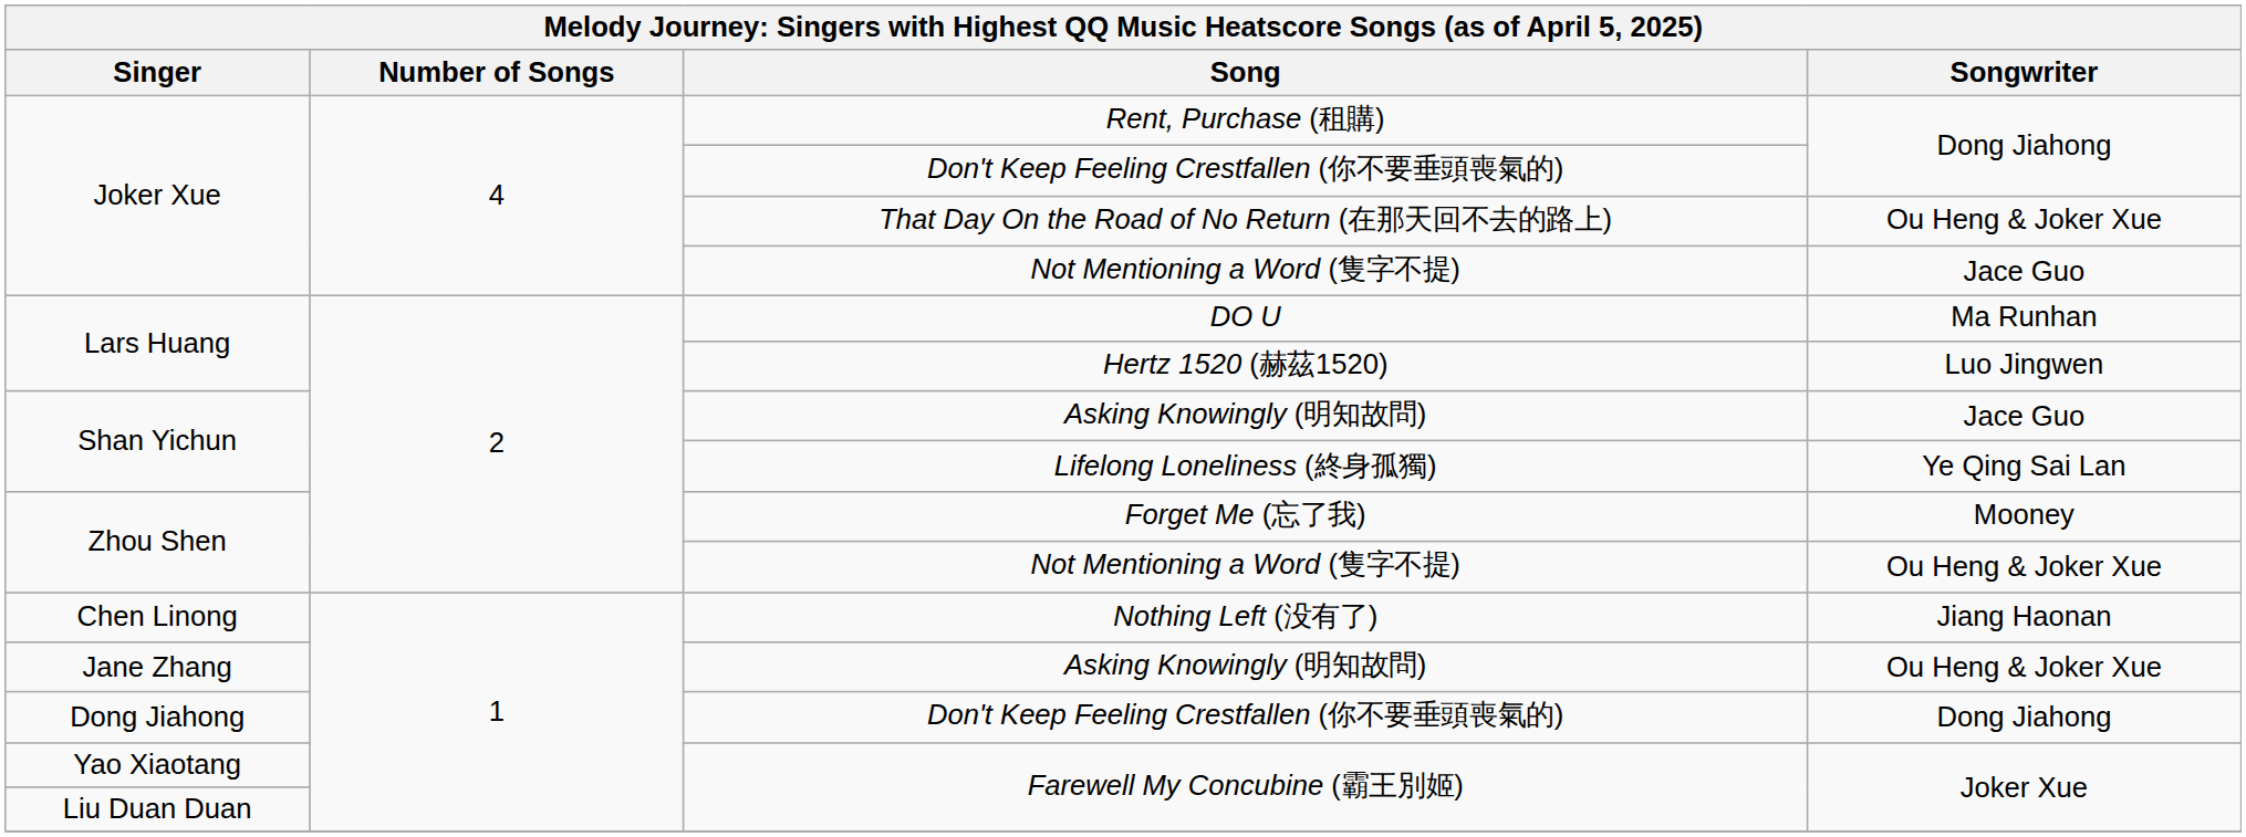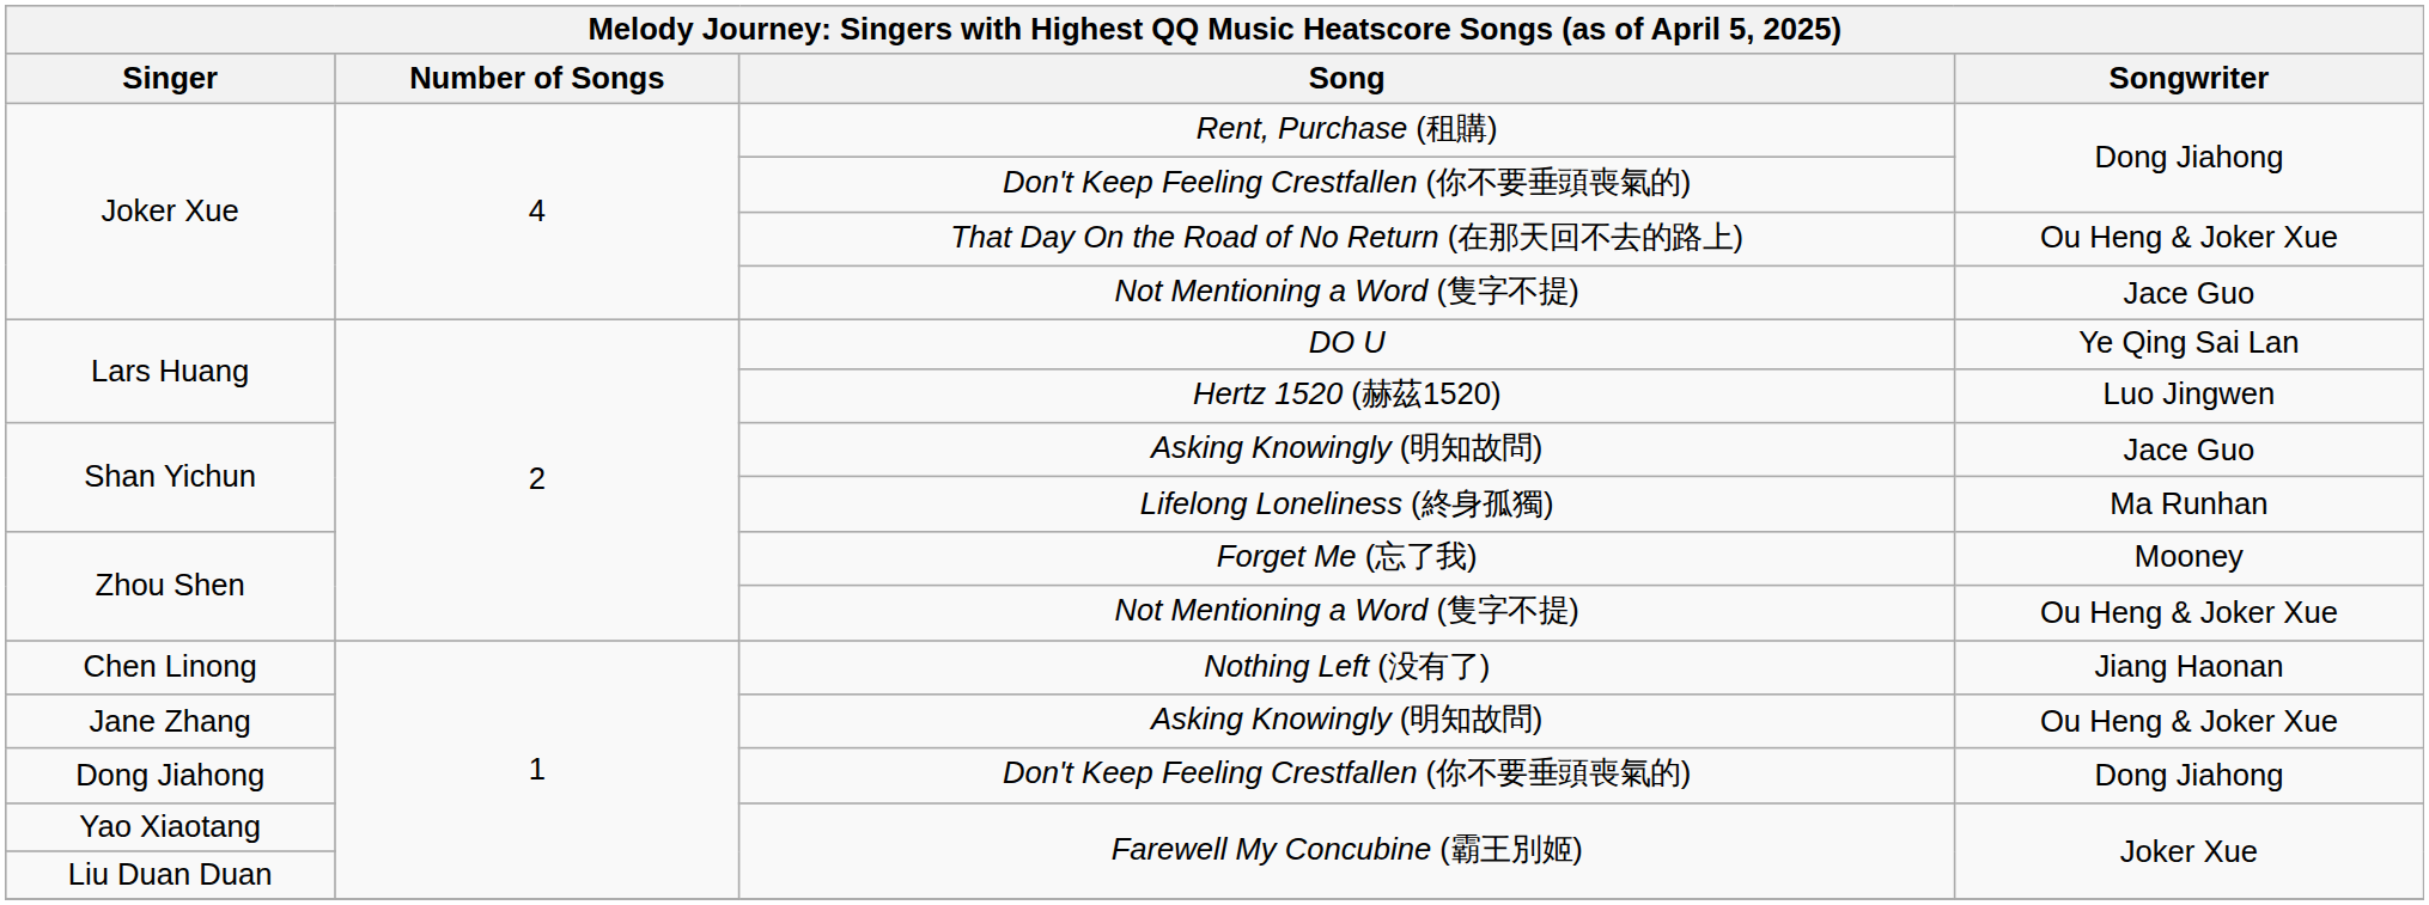 <table class="wikitable" width="100%" style="text-align:center;">
 <tr>
 <th colspan=5>Melody Journey: Singers with Highest QQ Music Heatscore Songs (as of April 5, 2025)</th>
 </tr>
 <tr>
 <th>Singer</th>
 <th>Number of Songs</th>
 <th>Song</th>
 <th>Songwriter</th>
 </tr>
 <tr>
 <td rowspan=4>Joker Xue</td>
 <td rowspan=4>4</td>
 <td><em>Rent, Purchase</em> (租購)</td>
 <td rowspan=2>Dong Jiahong</td>
 </tr>
 <tr>
 <td><em>Don't Keep Feeling Crestfallen</em> (你不要垂頭喪氣的)</td>
 </tr>
 <tr>
 <td><em>That Day On the Road of No Return</em> (在那天回不去的路上)</td>
 <td>Ou Heng & Joker Xue</td>
 </tr>
 <tr>
 <td><em>Not Mentioning a Word</em> (隻字不提)</td>
 <td>Jace Guo</td>
 </tr>
 <tr>
 <td rowspan=2>Lars Huang</td>
 <td rowspan=6>2</td>
 <td><em>DO U</em></td>
-<td>Ma Runhan</td>
+<td>Ye Qing Sai Lan</td>
 </tr>
 <tr>
 <td><em>Hertz 1520</em> (赫茲1520)</td>
 <td>Luo Jingwen</td>
 </tr>
 <tr>
 <td rowspan=2>Shan Yichun</td>
 <td><em>Asking Knowingly</em> (明知故問)</td>
 <td>Jace Guo</td>
 </tr>
 <tr>
 <td><em>Lifelong Loneliness</em> (終身孤獨)</td>
-<td>Ye Qing Sai Lan</td>
+<td>Ma Runhan</td>
 </tr>
 <tr>
 <td rowspan=2>Zhou Shen</td>
 <td><em>Forget Me</em> (忘了我)</td>
 <td>Mooney</td>
 </tr>
 <tr>
 <td><em>Not Mentioning a Word</em> (隻字不提)</td>
 <td>Ou Heng & Joker Xue</td>
 </tr>
 <tr>
 <td>Chen Linong</td>
 <td rowspan=5>1</td>
 <td><em>Nothing Left</em> (没有了)</td>
 <td>Jiang Haonan</td>
 </tr>
 <tr>
 <td>Jane Zhang</td>
 <td><em>Asking Knowingly</em> (明知故問)</td>
 <td>Ou Heng & Joker Xue</td>
 </tr>
 <tr>
 <td>Dong Jiahong</td>
 <td><em>Don't Keep Feeling Crestfallen</em> (你不要垂頭喪氣的)</td>
 <td>Dong Jiahong</td>
 </tr>
 <tr>
 <td>Yao Xiaotang</td>
 <td rowspan=2><em>Farewell My Concubine</em> (霸王別姬)</td>
 <td rowspan=2>Joker Xue</td>
 </tr>
 <tr>
 <td>Liu Duan Duan</td>
 </tr>
 <tr>
 </tr>
 </table>
